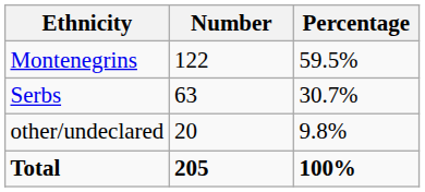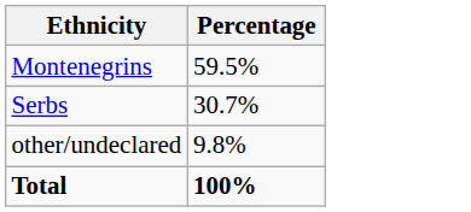 <table class="wikitable">
 <tr>
 <th width="100px">Ethnicity</th>
-<th width="80px">Number</th>
 <th width="80px">Percentage</th>
 </tr>
 <tr>
 <td><a href='#'>Montenegrins</a></td>
-<td>122</td>
 <td>59.5%</td>
 </tr>
 <tr>
 <td><a href='#'>Serbs</a></td>
-<td>63</td>
 <td>30.7%</td>
 </tr>
 <tr>
 <td>other/undeclared</td>
-<td>20</td>
 <td>9.8%</td>
 </tr>
 <tr>
 <td><strong>Total</strong></td>
-<td><strong>205</strong></td>
 <td><strong>100%</strong></td>
 </tr>
 </table>
